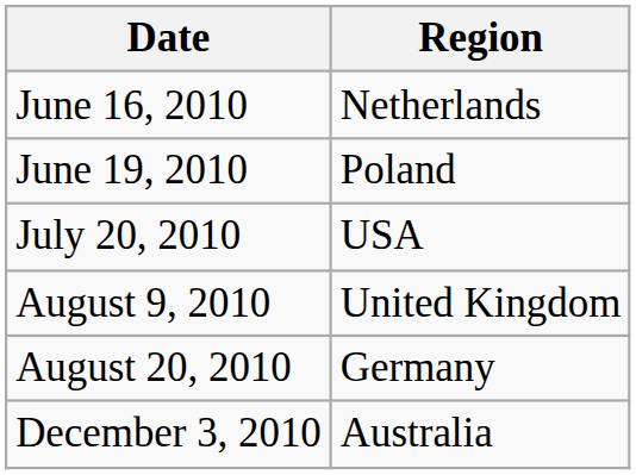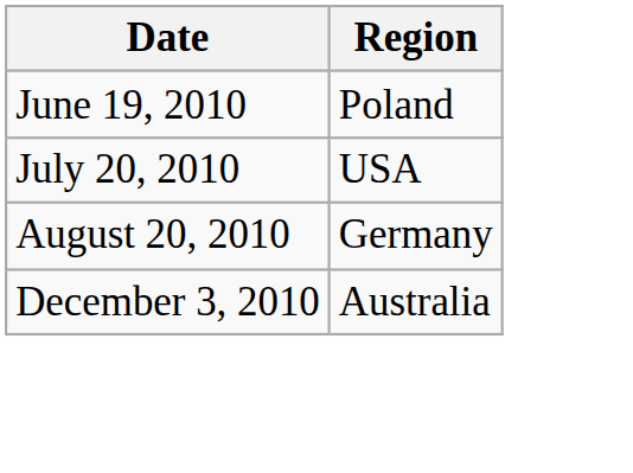 <table class="wikitable">
 <tr>
 <th>Date</th>
 <th>Region</th>
-</tr>
-<tr>
-<td>June 16, 2010</td>
-<td>Netherlands</td>
 </tr>
 <tr>
 <td>June 19, 2010</td>
 <td>Poland</td>
 </tr>
 <tr>
 <td>July 20, 2010</td>
 <td>USA</td>
 </tr>
 <tr>
-<td>August 9, 2010</td>
-<td>United Kingdom</td>
-</tr>
-<tr>
 <td>August 20, 2010</td>
 <td>Germany</td>
 </tr>
 <tr>
 <td>December 3, 2010</td>
 <td>Australia</td>
 </tr>
 </table>
